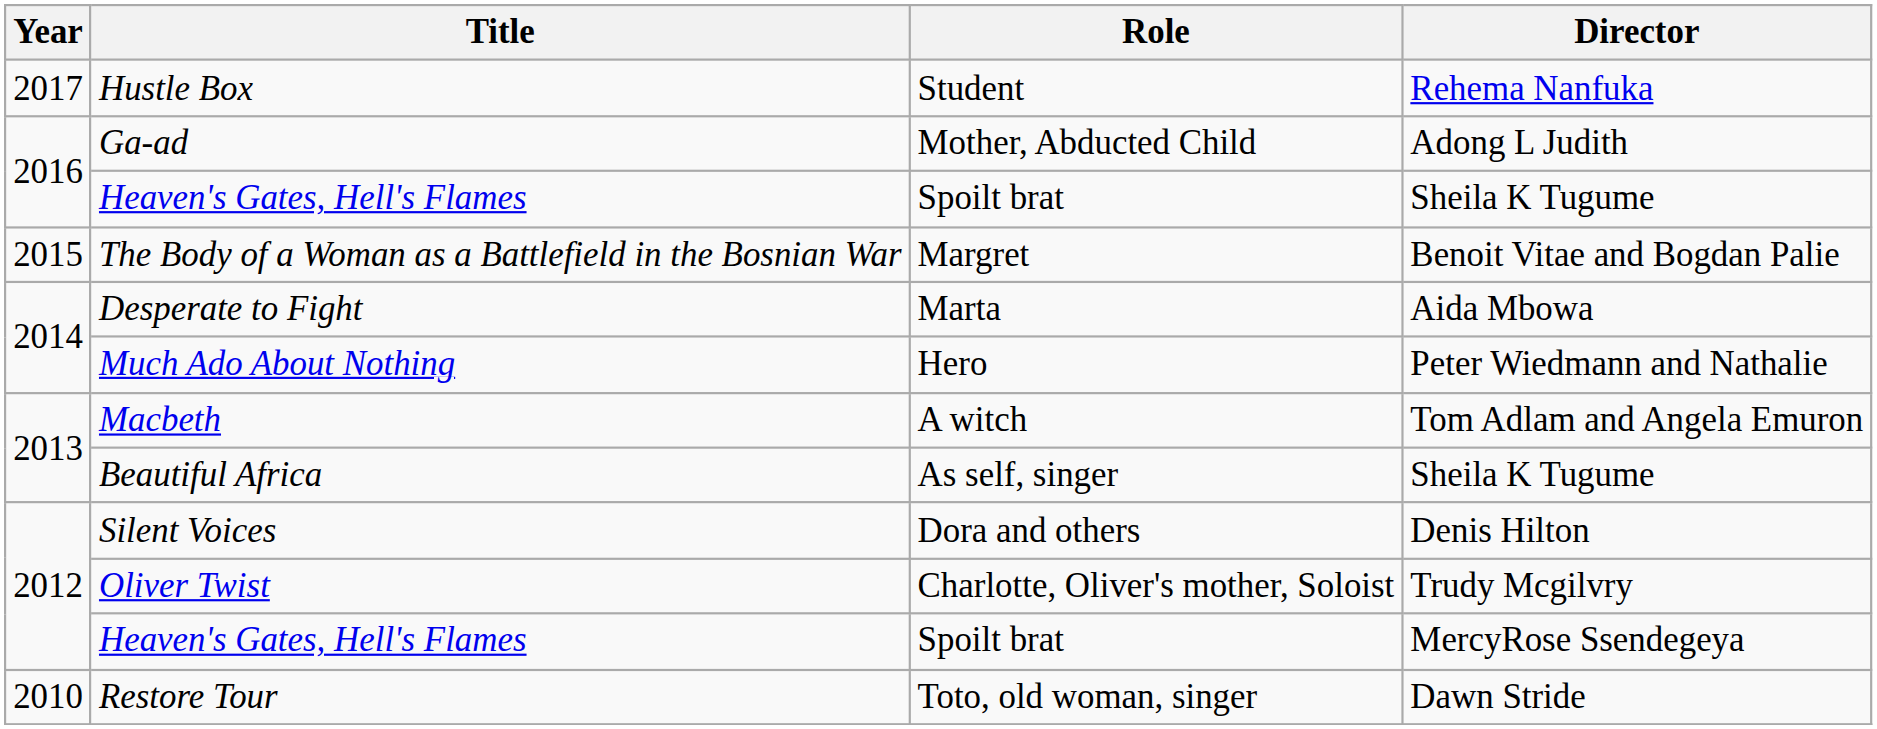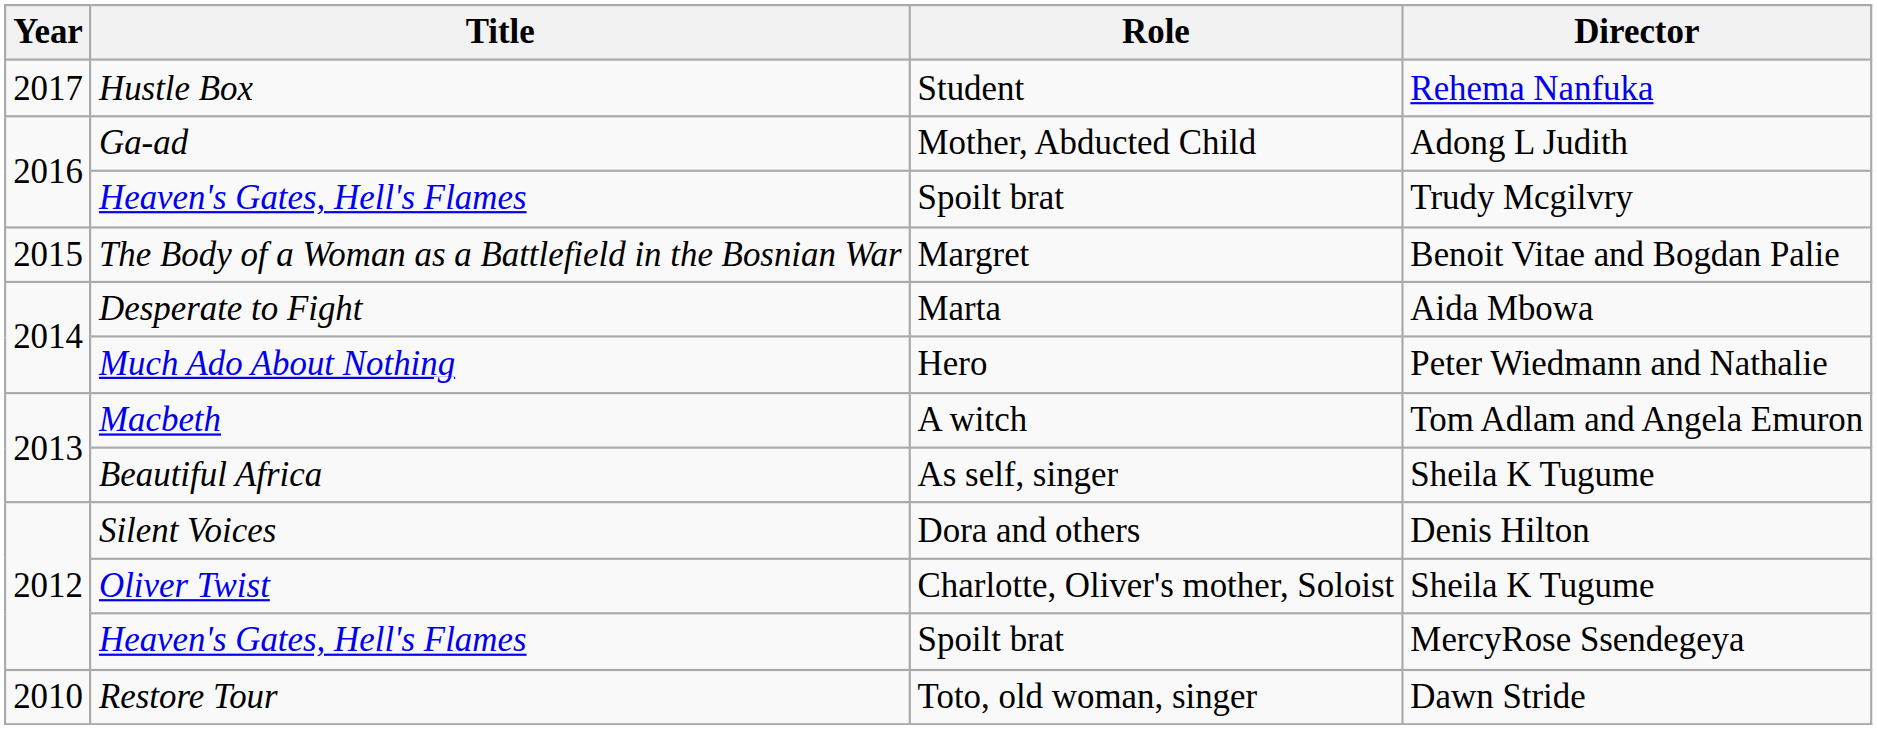 <table class="wikitable">
 <tr>
 <th>Year</th>
 <th>Title</th>
 <th>Role</th>
 <th>Director</th>
 </tr>
 <tr>
 <td>2017</td>
 <td><em>Hustle Box</em></td>
 <td>Student</td>
 <td><a href='#'>Rehema Nanfuka</a></td>
 </tr>
 <tr>
 <td rowspan="2">2016</td>
 <td><em>Ga-ad</em></td>
 <td>Mother, Abducted Child</td>
 <td>Adong L Judith</td>
 </tr>
 <tr>
 <td><em><a href='#'>Heaven's Gates, Hell's Flames</a></em></td>
 <td>Spoilt brat</td>
-<td>Sheila K Tugume</td>
+<td>Trudy Mcgilvry</td>
 </tr>
 <tr>
 <td>2015</td>
 <td><em>The Body of a Woman as a Battlefield in the Bosnian War</em></td>
 <td>Margret</td>
 <td>Benoit Vitae and Bogdan Palie</td>
 </tr>
 <tr>
 <td rowspan="2">2014</td>
 <td><em>Desperate to Fight</em></td>
 <td>Marta</td>
 <td>Aida Mbowa</td>
 </tr>
 <tr>
 <td><em><a href='#'>Much Ado About Nothing</a></em></td>
 <td>Hero</td>
 <td>Peter Wiedmann and Nathalie</td>
 </tr>
 <tr>
 <td rowspan="2">2013</td>
 <td><em><a href='#'>Macbeth</a></em></td>
 <td>A witch</td>
 <td>Tom Adlam and Angela Emuron</td>
 </tr>
 <tr>
 <td><em>Beautiful Africa</em></td>
 <td>As self, singer</td>
 <td>Sheila K Tugume</td>
 </tr>
 <tr>
 <td rowspan="3">2012</td>
 <td><em>Silent Voices</em></td>
 <td>Dora and others</td>
 <td>Denis Hilton</td>
 </tr>
 <tr>
 <td><em><a href='#'>Oliver Twist</a></em></td>
 <td>Charlotte, Oliver's mother, Soloist</td>
-<td>Trudy Mcgilvry</td>
+<td>Sheila K Tugume</td>
 </tr>
 <tr>
 <td><em><a href='#'>Heaven's Gates, Hell's Flames</a></em></td>
 <td>Spoilt brat</td>
 <td>MercyRose Ssendegeya</td>
 </tr>
 <tr>
 <td>2010</td>
 <td><em>Restore Tour</em></td>
 <td>Toto, old woman, singer</td>
 <td>Dawn Stride</td>
 </tr>
 <tr>
 </tr>
 </table>
